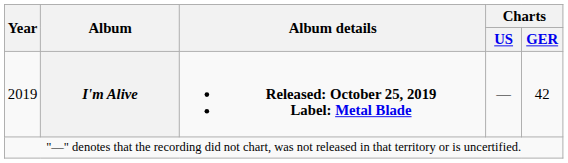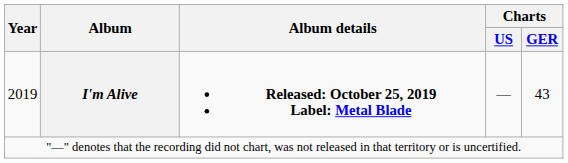 <table class="wikitable plainrowheaders" style="text-align:center;" border="1">
 <tr>
 <th style="width:10px;" rowspan="2">Year</th>
 <th style="width:220px;" rowspan="2">Album</th>
 <th style="width:500px;" rowspan="2">Album details</th>
 <th colspan="2">Charts</th>
 </tr>
 <tr>
 <th width="40px"><a href='#'>US</a><br></th>
 <th width="40px"><a href='#'>GER</a><br></th>
 </tr>
 <tr>
 <td style="width:10px;">2019</td>
 <th scope="row" style="width:220px;"><em>I'm Alive</em></th>
 <td style="width:500px;"><strong><br><ul><li>Released: October 25, 2019</li><li>Label: <a href='#'>Metal Blade</a></li></ul></strong></td>
 <td>—</td>
-<td>42</td>
+<td>43</td>
 </tr>
 <tr>
 <td colspan="5" style="font-size:85%">"—" denotes that the recording did not chart, was not released in that territory or is uncertified.</td>
 </tr>
 </table>
